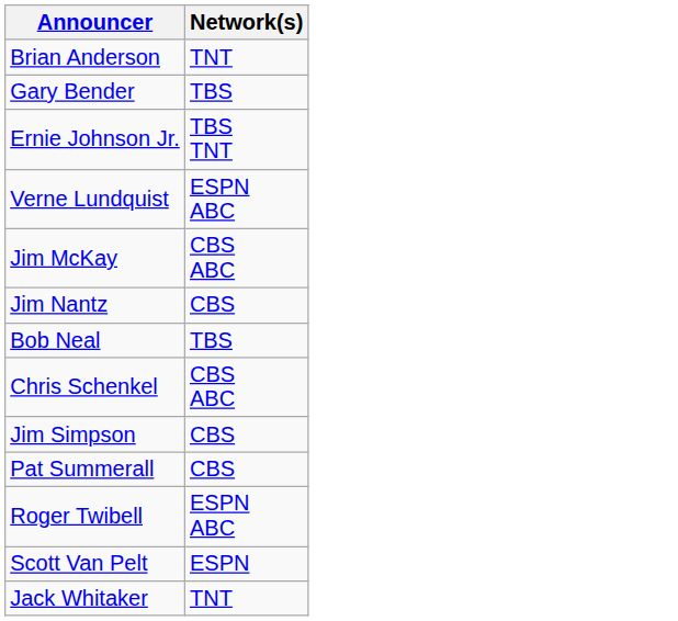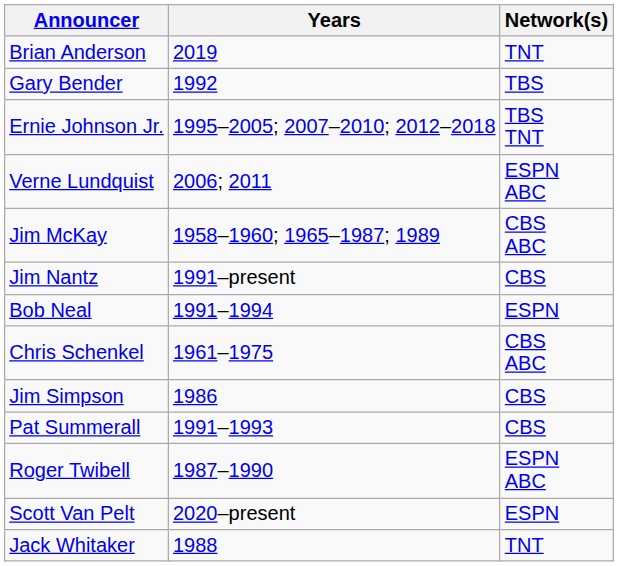 <table class="wikitable">
 <tr>
 <th><a href='#'>Announcer</a></th>
+<th>Years</th>
 <th>Network(s)</th>
 </tr>
 <tr>
 <td><a href='#'>Brian Anderson</a></td>
+<td><a href='#'>2019</a></td>
 <td><a href='#'>TNT</a></td>
 </tr>
 <tr>
 <td><a href='#'>Gary Bender</a></td>
+<td><a href='#'>1992</a></td>
 <td><a href='#'>TBS</a></td>
 </tr>
 <tr>
 <td><a href='#'>Ernie Johnson Jr.</a></td>
+<td><a href='#'>1995</a>–<a href='#'>2005</a>; <a href='#'>2007</a>–<a href='#'>2010</a>; <a href='#'>2012</a>–<a href='#'>2018</a></td>
 <td><a href='#'>TBS</a><br><a href='#'>TNT</a></td>
 </tr>
 <tr>
 <td><a href='#'>Verne Lundquist</a></td>
+<td><a href='#'>2006</a>; <a href='#'>2011</a></td>
 <td><a href='#'>ESPN</a><br><a href='#'>ABC</a></td>
 </tr>
 <tr>
 <td><a href='#'>Jim McKay</a></td>
+<td><a href='#'>1958</a>–<a href='#'>1960</a>; <a href='#'>1965</a>–<a href='#'>1987</a>; <a href='#'>1989</a></td>
 <td><a href='#'>CBS</a><br><a href='#'>ABC</a></td>
 </tr>
 <tr>
 <td><a href='#'>Jim Nantz</a></td>
+<td><a href='#'>1991</a>–present</td>
 <td><a href='#'>CBS</a></td>
 </tr>
 <tr>
 <td><a href='#'>Bob Neal</a></td>
-<td><a href='#'>TBS</a></td>
+<td><a href='#'>1991</a>–<a href='#'>1994</a></td>
+<td><a href='#'>ESPN</a></td>
 </tr>
 <tr>
 <td><a href='#'>Chris Schenkel</a></td>
+<td><a href='#'>1961</a>–<a href='#'>1975</a></td>
 <td><a href='#'>CBS</a><br><a href='#'>ABC</a></td>
 </tr>
 <tr>
 <td><a href='#'>Jim Simpson</a></td>
+<td><a href='#'>1986</a></td>
 <td><a href='#'>CBS</a></td>
 </tr>
 <tr>
 <td><a href='#'>Pat Summerall</a></td>
+<td><a href='#'>1991</a>–<a href='#'>1993</a></td>
 <td><a href='#'>CBS</a></td>
 </tr>
 <tr>
 <td><a href='#'>Roger Twibell</a></td>
+<td><a href='#'>1987</a>–<a href='#'>1990</a></td>
 <td><a href='#'>ESPN</a><br><a href='#'>ABC</a></td>
 </tr>
 <tr>
 <td><a href='#'>Scott Van Pelt</a></td>
+<td><a href='#'>2020</a>–present</td>
 <td><a href='#'>ESPN</a></td>
 </tr>
 <tr>
 <td><a href='#'>Jack Whitaker</a></td>
+<td><a href='#'>1988</a></td>
 <td><a href='#'>TNT</a></td>
 </tr>
 </table>
